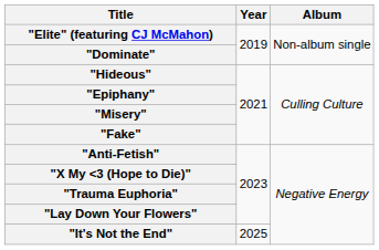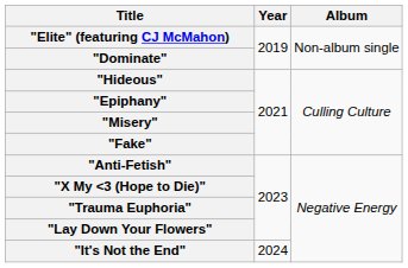 <table class="wikitable plainrowheaders" style="text-align:center;">
 <tr>
 <th scope="col" style="width:18em;">Title</th>
 <th scope="col">Year</th>
 <th scope="col">Album</th>
 </tr>
 <tr>
 <th scope="row">"Elite" (featuring <a href='#'>CJ McMahon</a>)</th>
 <td rowspan="2">2019</td>
 <td rowspan="2">Non-album single</td>
 </tr>
 <tr>
 <th scope="row">"Dominate"</th>
 </tr>
 <tr>
 <th scope="row">"Hideous"</th>
 <td rowspan="4">2021</td>
 <td rowspan="4"><em>Culling Culture</em></td>
 </tr>
 <tr>
 <th scope="row">"Epiphany"</th>
 </tr>
 <tr>
 <th scope="row">"Misery"</th>
 </tr>
 <tr>
 <th scope="row">"Fake"</th>
 </tr>
 <tr>
 <th scope="row">"Anti-Fetish"</th>
 <td rowspan="4">2023</td>
 <td rowspan="5"><em>Negative Energy</em></td>
 </tr>
 <tr>
 <th scope="row">"X My <3 (Hope to Die)"</th>
 </tr>
 <tr>
 <th scope="row">"Trauma Euphoria"</th>
 </tr>
 <tr>
 <th scope="row">"Lay Down Your Flowers"</th>
 </tr>
 <tr>
 <th scope="row">"It's Not the End"</th>
-<td>2025</td>
+<td>2024</td>
 </tr>
 </table>
